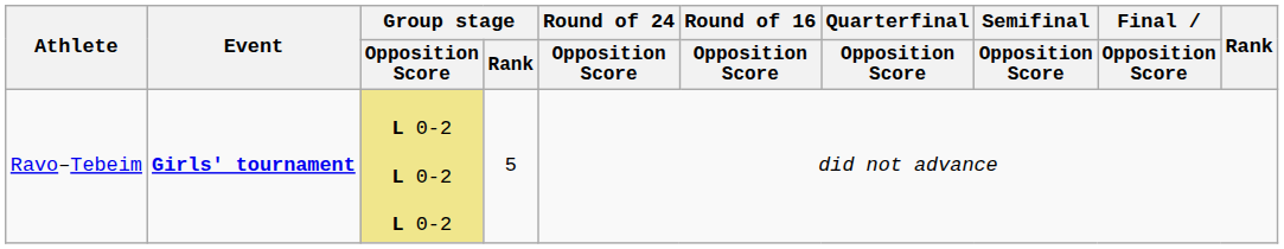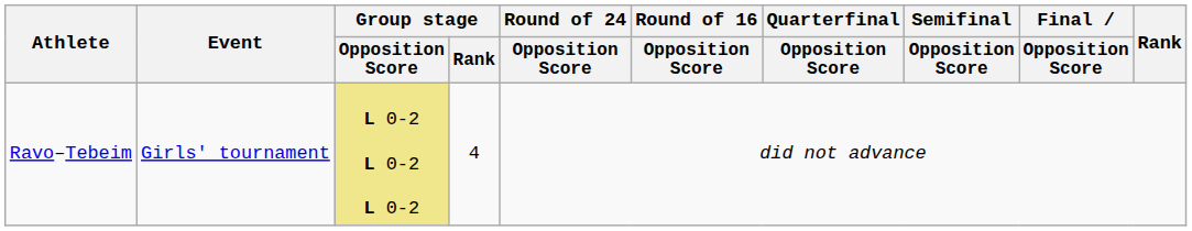 <table class="wikitable" style="font-size:90%">
 <tr>
 <th rowspan=2>Athlete</th>
 <th rowspan=2>Event</th>
 <th colspan=2>Group stage</th>
 <th>Round of 24</th>
 <th>Round of 16</th>
 <th>Quarterfinal</th>
 <th>Semifinal</th>
 <th>Final / </th>
 <th rowspan=2>Rank</th>
 </tr>
 <tr style="font-size:95%">
 <th>Opposition<br>Score</th>
 <th>Rank</th>
 <th>Opposition<br>Score</th>
 <th>Opposition<br>Score</th>
 <th>Opposition<br>Score</th>
 <th>Opposition<br>Score</th>
 <th>Opposition<br>Score</th>
 </tr>
 <tr align=center>
 <td><a href='#'>Ravo</a>–<a href='#'>Tebeim</a></td>
-<td><strong><a href='#'>Girls' tournament</a></strong></td>
+<td><a href='#'>Girls' tournament</a></td>
 <td style="background: khaki;"><br><strong>L</strong> 0-2<br><br><strong>L</strong> 0-2<br><br><strong>L</strong> 0-2</td>
-<td>5</td>
+<td>4</td>
 <td Colspan=6><em>did not advance</em></td>
 </tr>
 </table>
